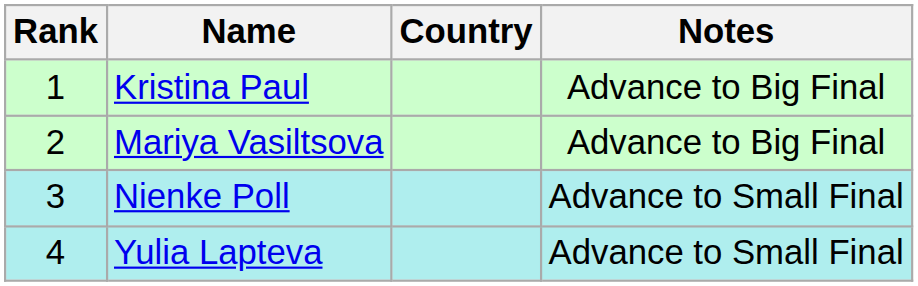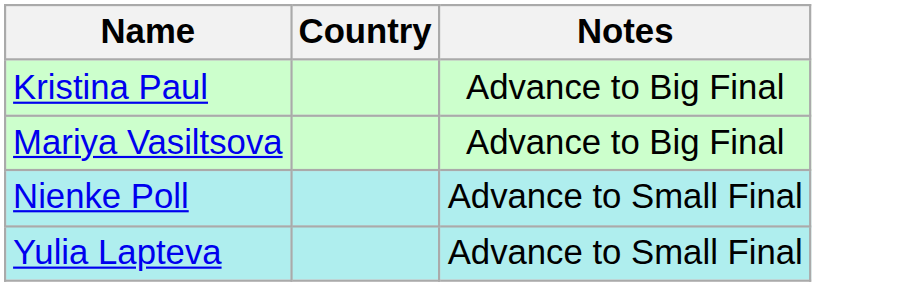 <table class="wikitable" style="text-align:center;">
 <tr>
-<th>Rank</th>
 <th>Name</th>
 <th>Country</th>
 <th>Notes</th>
 </tr>
 <tr bgcolor=ccffcc>
-<td>1</td>
 <td align=left><a href='#'>Kristina Paul</a></td>
 <td align=left></td>
 <td>Advance to Big Final</td>
 </tr>
 <tr bgcolor=ccffcc>
-<td>2</td>
 <td align=left><a href='#'>Mariya Vasiltsova</a></td>
 <td align=left></td>
 <td>Advance to Big Final</td>
 </tr>
 <tr bgcolor=afeeee>
-<td>3</td>
 <td align=left><a href='#'>Nienke Poll</a></td>
 <td align=left></td>
 <td>Advance to Small Final</td>
 </tr>
 <tr bgcolor=afeeee>
-<td>4</td>
 <td align=left><a href='#'>Yulia Lapteva</a></td>
 <td align=left></td>
 <td>Advance to Small Final</td>
 </tr>
 </table>
